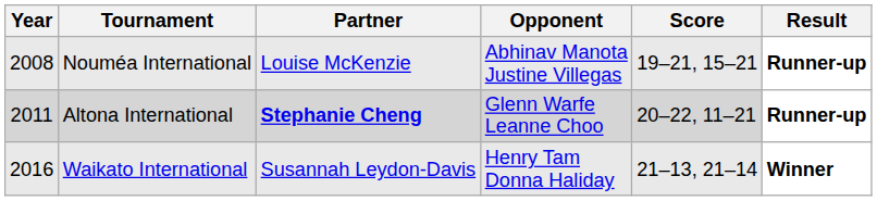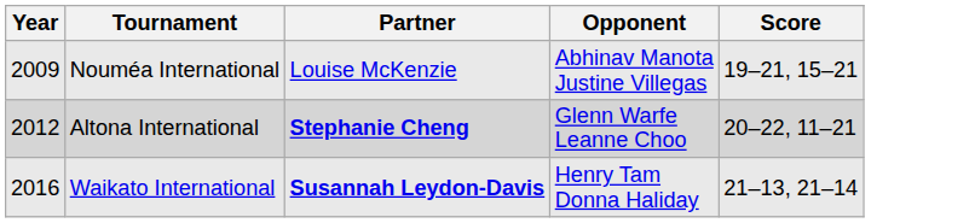 <table class="sortable wikitable" style="font-size: 90%;">
 <tr>
 <th>Year</th>
 <th>Tournament</th>
 <th>Partner</th>
 <th>Opponent</th>
 <th>Score</th>
-<th>Result</th>
 </tr>
 <tr style="background:#E9E9E9">
-<td align="center">2008</td>
+<td align="center">2009</td>
 <td align="left">Nouméa International</td>
 <td align="left"> <a href='#'>Louise McKenzie</a></td>
 <td align="left"> <a href='#'>Abhinav Manota</a> <br>  <a href='#'>Justine Villegas</a></td>
 <td align="left">19–21, 15–21</td>
-<td style="text-align:left; background:white"> <strong>Runner-up</strong></td>
 </tr>
 <tr style="background:#D5D5D5">
-<td align="center">2011</td>
+<td align="center">2012</td>
 <td align="left">Altona International</td>
 <td align="left"><strong> <a href='#'>Stephanie Cheng</a></strong></td>
 <td align="left"> <a href='#'>Glenn Warfe</a> <br>  <a href='#'>Leanne Choo</a></td>
 <td align="left">20–22, 11–21</td>
-<td style="text-align:left; background:white"> <strong>Runner-up</strong></td>
 </tr>
 <tr style="background:#E9E9E9">
 <td align="center">2016</td>
 <td align="left"><a href='#'>Waikato International</a></td>
-<td align="left"> <a href='#'>Susannah Leydon-Davis</a></td>
+<td align="left"><strong> <a href='#'>Susannah Leydon-Davis</a></strong></td>
 <td align="left"> <a href='#'>Henry Tam</a> <br>  <a href='#'>Donna Haliday</a></td>
 <td align="left">21–13, 21–14</td>
-<td style="text-align:left; background:white"> <strong>Winner</strong></td>
 </tr>
 </table>
